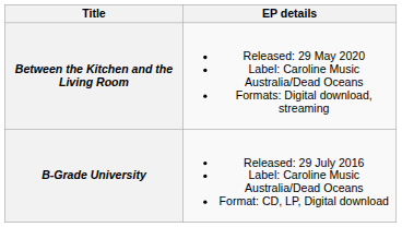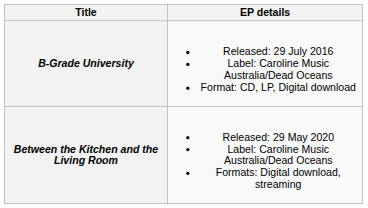 <table class="wikitable plainrowheaders" style="text-align:center;">
 <tr>
 <th scope="col" style="width:15em;">Title</th>
 <th scope="col" style="width:18em;">EP details</th>
 </tr>
 <tr>
+<th scope="row"><em>B-Grade University</em></th>
+<td><br><ul><li>Released: 29 July 2016</li><li>Label: Caroline Music Australia/Dead Oceans<br></li><li>Format: CD, LP, Digital download</li></ul></td>
+</tr>
+<tr>
 <th scope="row"><em>Between the Kitchen and the Living Room</em></th>
 <td><br><ul><li>Released: 29 May 2020</li><li>Label: Caroline Music Australia/Dead Oceans</li><li>Formats: Digital download, streaming</li></ul></td>
 </tr>
-<tr>
-<th scope="row"><em>B-Grade University</em></th>
-<td><br><ul><li>Released: 29 July 2016</li><li>Label: Caroline Music Australia/Dead Oceans<br></li><li>Format: CD, LP, Digital download</li></ul></td>
-</tr>
 </table>
